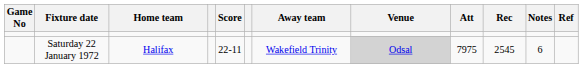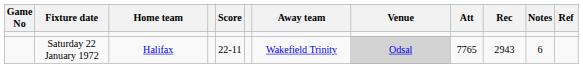 <table class="wikitable" style="text-align:center;">
 <tr>
 <th width=10 abbr="No">Game No</th>
 <th width=110 abbr="Date">Fixture date</th>
 <th width=150 abbr="Home team">Home team</th>
 <th width=5 abbr="space"></th>
 <th width=20 abbr="Score">Score</th>
 <th width=5 abbr="space"></th>
 <th width=150 abbr="Away team">Away team</th>
 <th width=150 abbr="Venue">Venue</th>
 <th width=45 abbr="Att">Att</th>
 <th width=60 abbr="Rec">Rec</th>
 <th width=20 abbr="Notes">Notes</th>
 <th width=30 abbr="Ref">Ref</th>
 </tr>
 <tr>
 <td></td>
 <td></td>
 <td></td>
 <td></td>
 <td></td>
 <td></td>
 <td></td>
 <td></td>
 <td></td>
 <td></td>
 <td></td>
 </tr>
 <tr>
 <td></td>
 <td>Saturday 22 January 1972</td>
 <td><a href='#'>Halifax</a></td>
 <td></td>
 <td>22-11</td>
 <td></td>
 <td><a href='#'>Wakefield Trinity</a></td>
 <td style="background: lightgrey;"><a href='#'>Odsal</a></td>
-<td>7975</td>
-<td>2545</td>
+<td>7765</td>
+<td>2943</td>
 <td>6</td>
 <td></td>
 </tr>
 </table>
